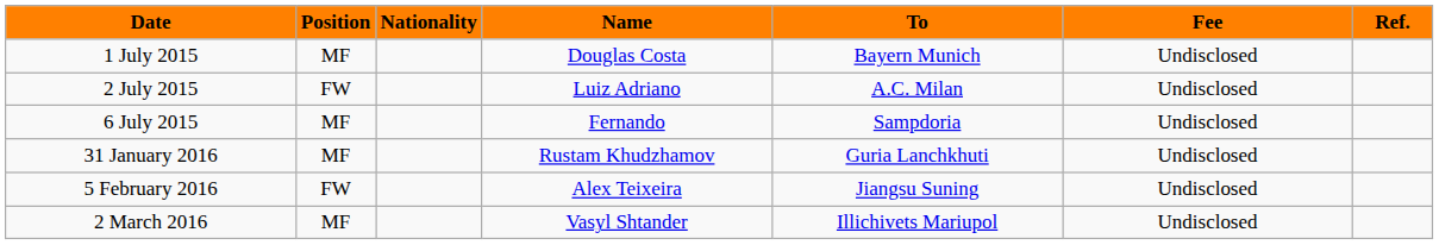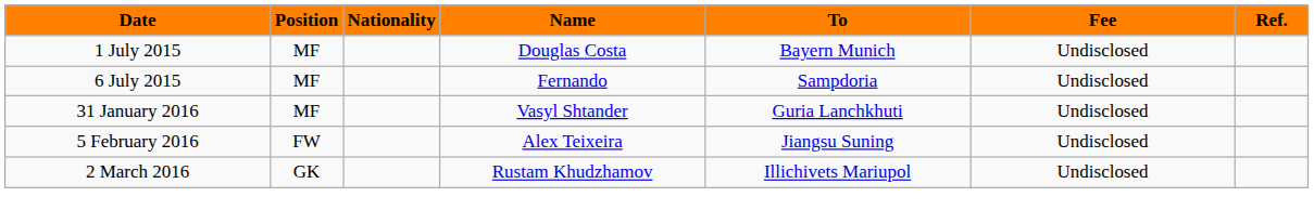 <table class="wikitable" style="text-align:center; font-size:90%; ">
 <tr>
 <th style="background:#FF8000; color:black; width:200px;">Date</th>
 <th style="background:#FF8000; color:black; width:50px;">Position</th>
 <th style="background:#FF8000; color:black; width:50px;">Nationality</th>
 <th style="background:#FF8000; color:black; width:200px;">Name</th>
 <th style="background:#FF8000; color:black; width:200px;">To</th>
 <th style="background:#FF8000; color:black; width:200px;">Fee</th>
 <th style="background:#FF8000; color:black; width:50px;">Ref.</th>
 </tr>
 <tr>
 <td>1 July 2015</td>
 <td>MF</td>
 <td></td>
 <td><a href='#'>Douglas Costa</a></td>
 <td><a href='#'>Bayern Munich</a></td>
 <td>Undisclosed</td>
 <td></td>
 </tr>
 <tr>
-<td>2 July 2015</td>
-<td>FW</td>
-<td></td>
-<td><a href='#'>Luiz Adriano</a></td>
-<td><a href='#'>A.C. Milan</a></td>
-<td>Undisclosed</td>
-<td></td>
-</tr>
-<tr>
 <td>6 July 2015</td>
 <td>MF</td>
 <td></td>
 <td><a href='#'>Fernando</a></td>
 <td><a href='#'>Sampdoria</a></td>
 <td>Undisclosed</td>
 <td></td>
 </tr>
 <tr>
 <td>31 January 2016</td>
 <td>MF</td>
 <td></td>
-<td><a href='#'>Rustam Khudzhamov</a></td>
+<td><a href='#'>Vasyl Shtander</a></td>
 <td><a href='#'>Guria Lanchkhuti</a></td>
 <td>Undisclosed</td>
 <td></td>
 </tr>
 <tr>
 <td>5 February 2016</td>
 <td>FW</td>
 <td></td>
 <td><a href='#'>Alex Teixeira</a></td>
 <td><a href='#'>Jiangsu Suning</a></td>
 <td>Undisclosed</td>
 <td></td>
 </tr>
 <tr>
 <td>2 March 2016</td>
-<td>MF</td>
+<td>GK</td>
 <td></td>
-<td><a href='#'>Vasyl Shtander</a></td>
+<td><a href='#'>Rustam Khudzhamov</a></td>
 <td><a href='#'>Illichivets Mariupol</a></td>
 <td>Undisclosed</td>
 <td></td>
 </tr>
 </table>
